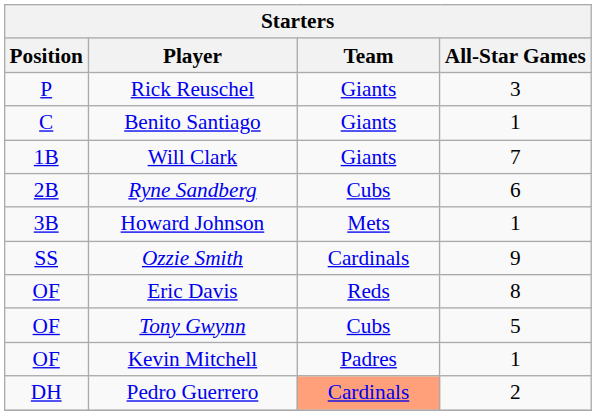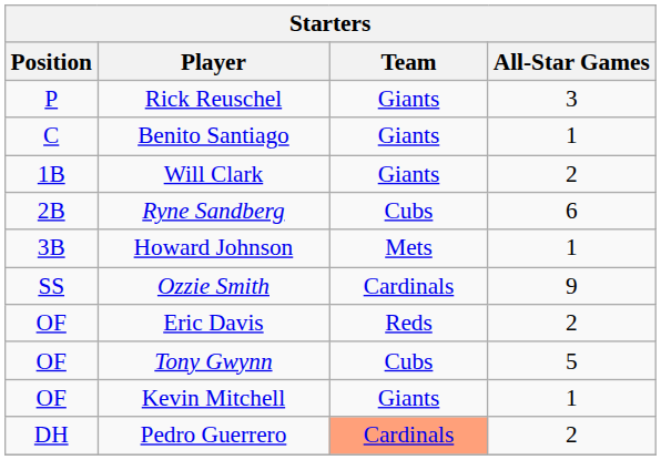 <table class="wikitable" style="font-size: 100%; text-align:center;">
 <tr>
 <th colspan="4">Starters</th>
 </tr>
 <tr>
 <th>Position</th>
 <th width="150">Player</th>
 <th width="100">Team</th>
 <th>All-Star Games</th>
 </tr>
 <tr>
 <td><a href='#'>P</a></td>
 <td><a href='#'>Rick Reuschel</a></td>
 <td><a href='#'>Giants</a></td>
 <td>3</td>
 </tr>
 <tr>
 <td><a href='#'>C</a></td>
 <td><a href='#'>Benito Santiago</a></td>
 <td><a href='#'>Giants</a></td>
 <td>1</td>
 </tr>
 <tr>
 <td><a href='#'>1B</a></td>
 <td><a href='#'>Will Clark</a></td>
 <td><a href='#'>Giants</a></td>
-<td>7</td>
+<td>2</td>
 </tr>
 <tr>
 <td><a href='#'>2B</a></td>
 <td><em><a href='#'>Ryne Sandberg</a></em></td>
 <td><a href='#'>Cubs</a></td>
 <td>6</td>
 </tr>
 <tr>
 <td><a href='#'>3B</a></td>
 <td><a href='#'>Howard Johnson</a></td>
 <td><a href='#'>Mets</a></td>
 <td>1</td>
 </tr>
 <tr>
 <td><a href='#'>SS</a></td>
 <td><em><a href='#'>Ozzie Smith</a></em></td>
 <td><a href='#'>Cardinals</a></td>
 <td>9</td>
 </tr>
 <tr>
 <td><a href='#'>OF</a></td>
 <td><a href='#'>Eric Davis</a></td>
 <td><a href='#'>Reds</a></td>
-<td>8</td>
+<td>2</td>
 </tr>
 <tr>
 <td><a href='#'>OF</a></td>
 <td><em><a href='#'>Tony Gwynn</a></em></td>
 <td><a href='#'>Cubs</a></td>
 <td>5</td>
 </tr>
 <tr>
 <td><a href='#'>OF</a></td>
 <td><a href='#'>Kevin Mitchell</a></td>
-<td><a href='#'>Padres</a></td>
+<td><a href='#'>Giants</a></td>
 <td>1</td>
 </tr>
 <tr>
 <td><a href='#'>DH</a></td>
 <td><a href='#'>Pedro Guerrero</a></td>
 <td style="background: lightsalmon;"><a href='#'>Cardinals</a></td>
 <td>2</td>
 </tr>
 <tr>
 </tr>
 </table>
